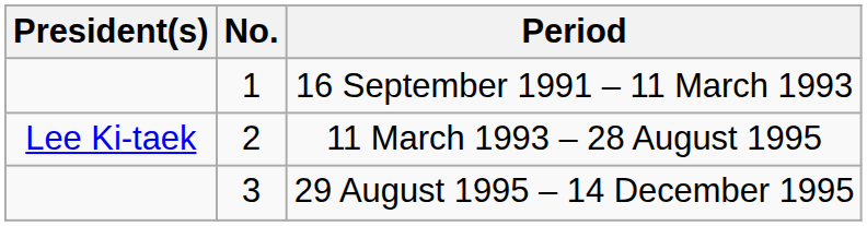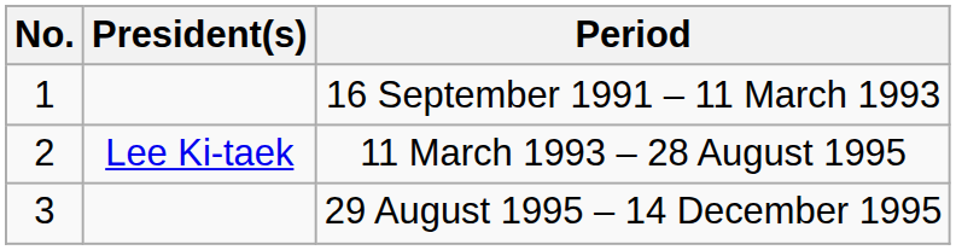 <table class="wikitable" style="text-align:center">
 <tr>
+<th>No.</th>
 <th>President(s)</th>
-<th>No.</th>
 <th>Period</th>
 </tr>
 <tr>
+<td>1</td>
 <td></td>
-<td>1</td>
 <td>16 September 1991 – 11 March 1993</td>
 </tr>
 <tr>
+<td>2</td>
 <td><a href='#'>Lee Ki-taek</a></td>
-<td>2</td>
 <td>11 March 1993 – 28 August 1995</td>
 </tr>
 <tr>
+<td>3</td>
 <td></td>
-<td>3</td>
 <td>29 August 1995 – 14 December 1995</td>
 </tr>
 </table>
